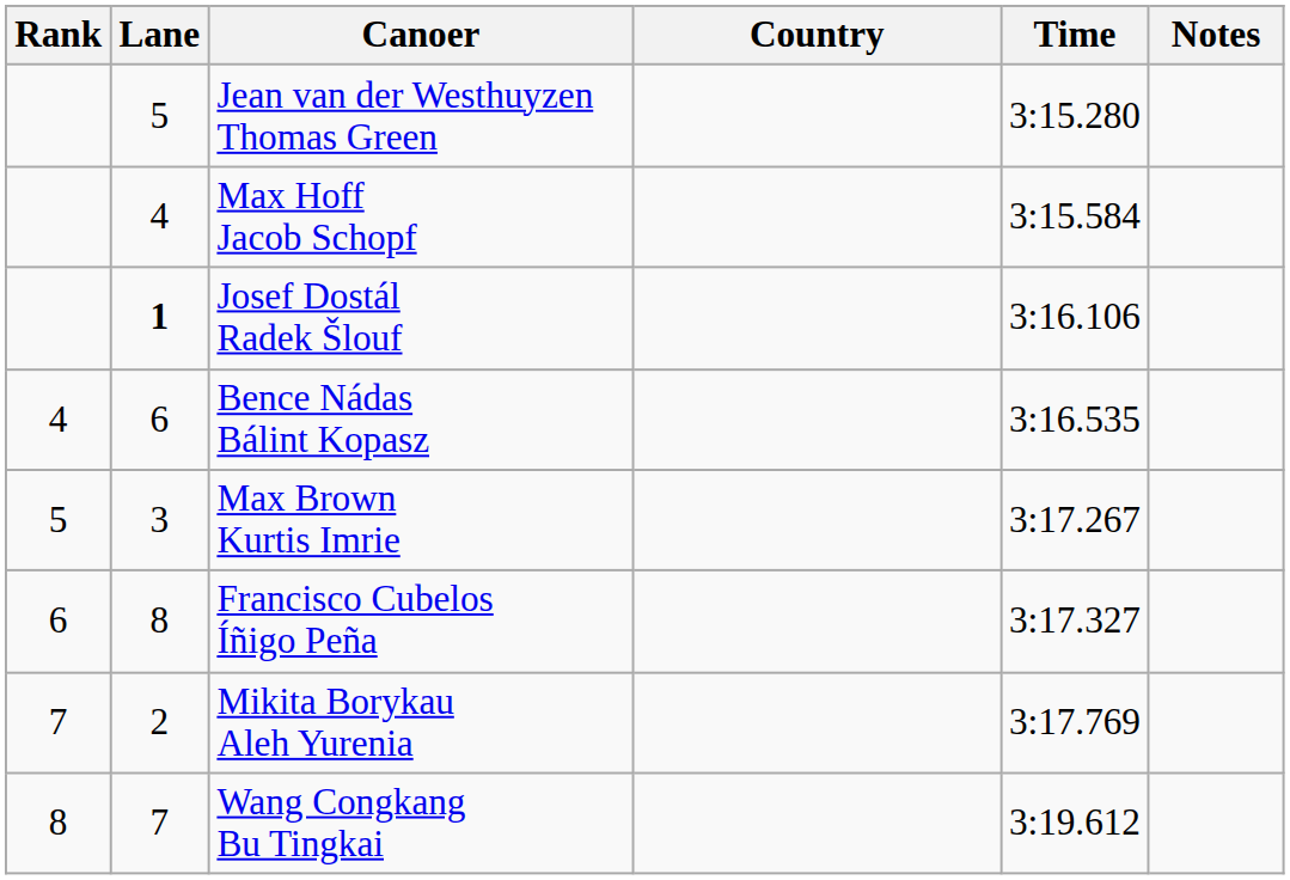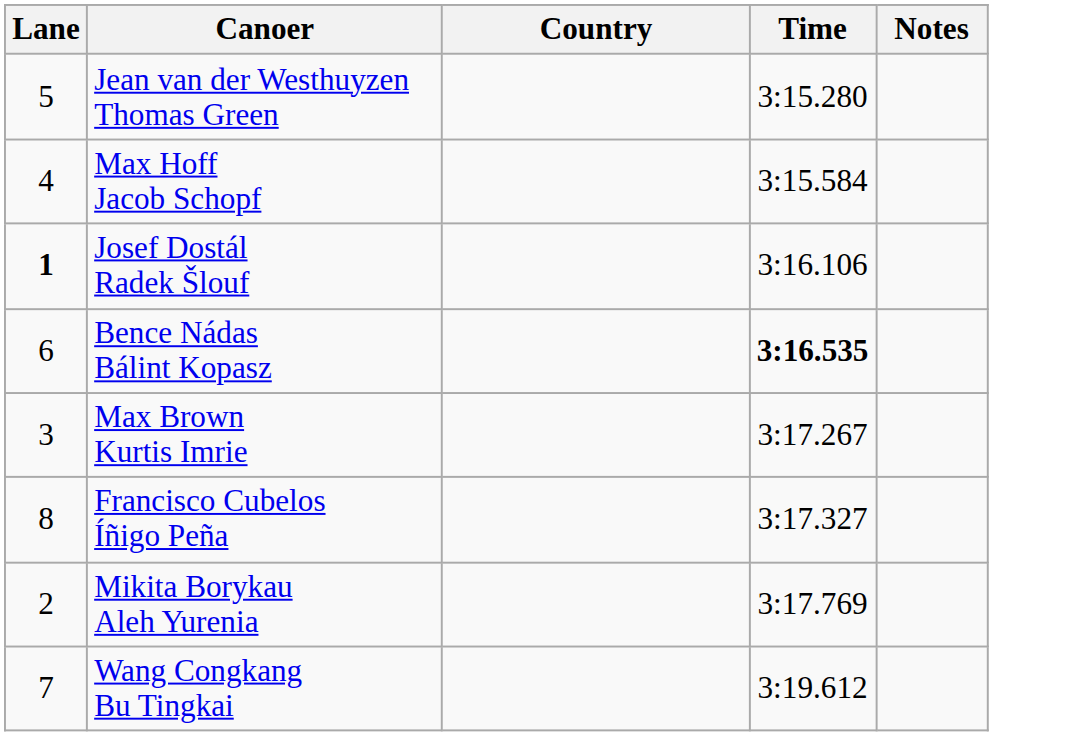 <table class="wikitable" style="text-align:center;">
 <tr>
-<th width=30>Rank</th>
 <th width=30>Lane</th>
 <th width=175>Canoer</th>
 <th width=150>Country</th>
 <th width=30>Time</th>
 <th width=50>Notes</th>
 </tr>
 <tr>
-<td></td>
 <td>5</td>
 <td align=left><a href='#'>Jean van der Westhuyzen</a><br><a href='#'>Thomas Green</a></td>
 <td align=left></td>
 <td>3:15.280</td>
 <td></td>
 </tr>
 <tr>
-<td></td>
 <td>4</td>
 <td align=left><a href='#'>Max Hoff</a><br><a href='#'>Jacob Schopf</a></td>
 <td align=left></td>
 <td>3:15.584</td>
 <td></td>
 </tr>
 <tr>
-<td></td>
 <td><strong>1</strong></td>
 <td align=left><a href='#'>Josef Dostál</a><br><a href='#'>Radek Šlouf</a></td>
 <td align=left></td>
 <td>3:16.106</td>
 <td></td>
 </tr>
 <tr>
-<td>4</td>
 <td>6</td>
 <td align=left><a href='#'>Bence Nádas</a><br><a href='#'>Bálint Kopasz</a></td>
 <td align=left></td>
-<td>3:16.535</td>
+<td><strong>3:16.535</strong></td>
 <td></td>
 </tr>
 <tr>
-<td>5</td>
 <td>3</td>
 <td align=left><a href='#'>Max Brown</a><br><a href='#'>Kurtis Imrie</a></td>
 <td align=left></td>
 <td>3:17.267</td>
 <td></td>
 </tr>
 <tr>
-<td>6</td>
 <td>8</td>
 <td align=left><a href='#'>Francisco Cubelos</a><br><a href='#'>Íñigo Peña</a></td>
 <td align=left></td>
 <td>3:17.327</td>
 <td></td>
 </tr>
 <tr>
-<td>7</td>
 <td>2</td>
 <td align=left><a href='#'>Mikita Borykau</a><br><a href='#'>Aleh Yurenia</a></td>
 <td align=left></td>
 <td>3:17.769</td>
 <td></td>
 </tr>
 <tr>
-<td>8</td>
 <td>7</td>
 <td align=left><a href='#'>Wang Congkang</a><br><a href='#'>Bu Tingkai</a></td>
 <td align=left></td>
 <td>3:19.612</td>
 <td></td>
 </tr>
 </table>
